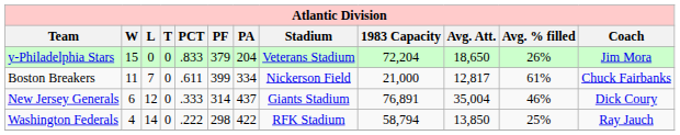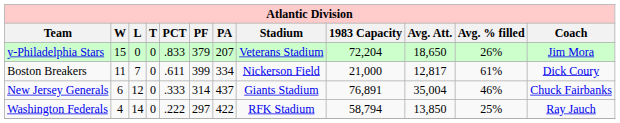 <table class="wikitable">
 <tr style="background:#ffcbcb;">
 <td colspan="12" style="text-align:center;"><strong>Atlantic Division</strong></td>
 </tr>
 <tr style="background:#efefef;">
 <th>Team</th>
 <th>W</th>
 <th>L</th>
 <th>T</th>
 <th>PCT</th>
 <th>PF</th>
 <th>PA</th>
 <th>Stadium</th>
 <th>1983 Capacity</th>
 <th>Avg. Att.</th>
 <th>Avg. % filled</th>
 <th>Coach</th>
 </tr>
 <tr style="text-align:center; background:#cfc;">
 <td align="left"><a href='#'>y-Philadelphia Stars</a></td>
 <td>15</td>
 <td>0</td>
 <td>0</td>
 <td>.833</td>
 <td>379</td>
-<td>204</td>
+<td>207</td>
 <td><a href='#'>Veterans Stadium</a></td>
 <td>72,204</td>
 <td>18,650</td>
 <td>26%</td>
 <td><a href='#'>Jim Mora</a></td>
 </tr>
 <tr style="text-align:center;">
 <td align="left">Boston Breakers</td>
 <td>11</td>
 <td>7</td>
 <td>0</td>
 <td>.611</td>
 <td>399</td>
 <td>334</td>
 <td><a href='#'>Nickerson Field</a></td>
 <td>21,000</td>
 <td>12,817</td>
 <td>61%</td>
-<td><a href='#'>Chuck Fairbanks</a></td>
+<td><a href='#'>Dick Coury</a></td>
 </tr>
 <tr style="text-align:center;">
 <td align="left"><a href='#'>New Jersey Generals</a></td>
 <td>6</td>
 <td>12</td>
 <td>0</td>
 <td>.333</td>
 <td>314</td>
 <td>437</td>
 <td><a href='#'>Giants Stadium</a></td>
 <td>76,891</td>
 <td>35,004</td>
 <td>46%</td>
-<td><a href='#'>Dick Coury</a></td>
+<td><a href='#'>Chuck Fairbanks</a></td>
 </tr>
 <tr style="text-align:center;">
 <td align="left"><a href='#'>Washington Federals</a></td>
 <td>4</td>
 <td>14</td>
 <td>0</td>
 <td>.222</td>
-<td>298</td>
+<td>297</td>
 <td>422</td>
 <td><a href='#'>RFK Stadium</a></td>
 <td>58,794</td>
 <td>13,850</td>
 <td>25%</td>
 <td><a href='#'>Ray Jauch</a></td>
 </tr>
 <tr style="background:#ffcbcb;">
 </tr>
 </table>
